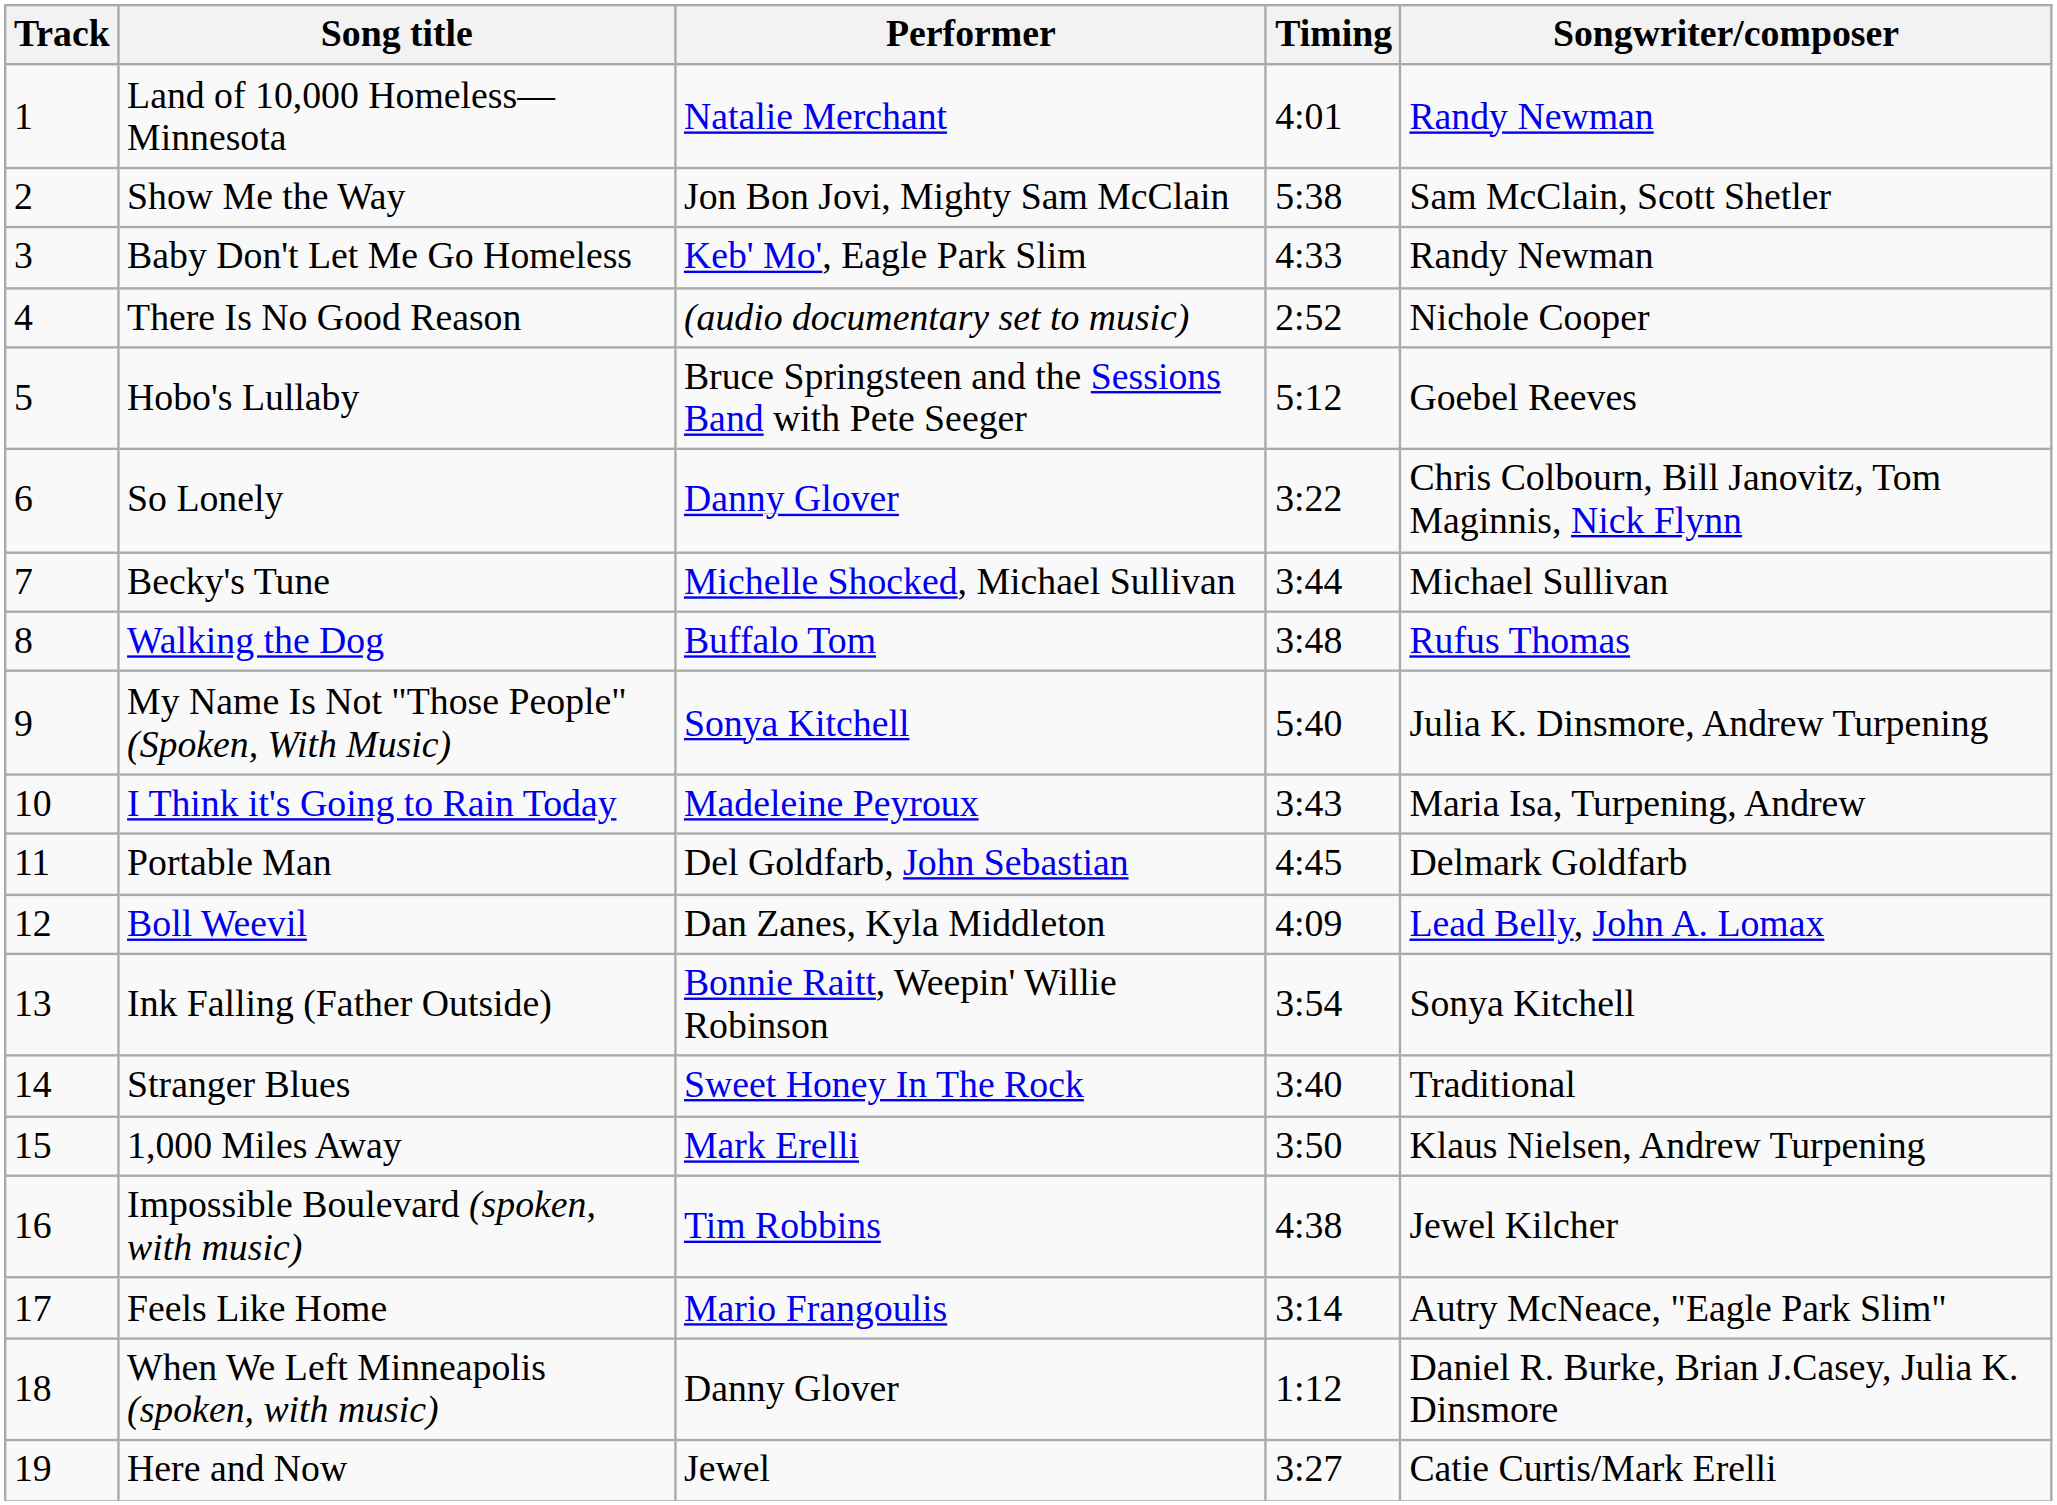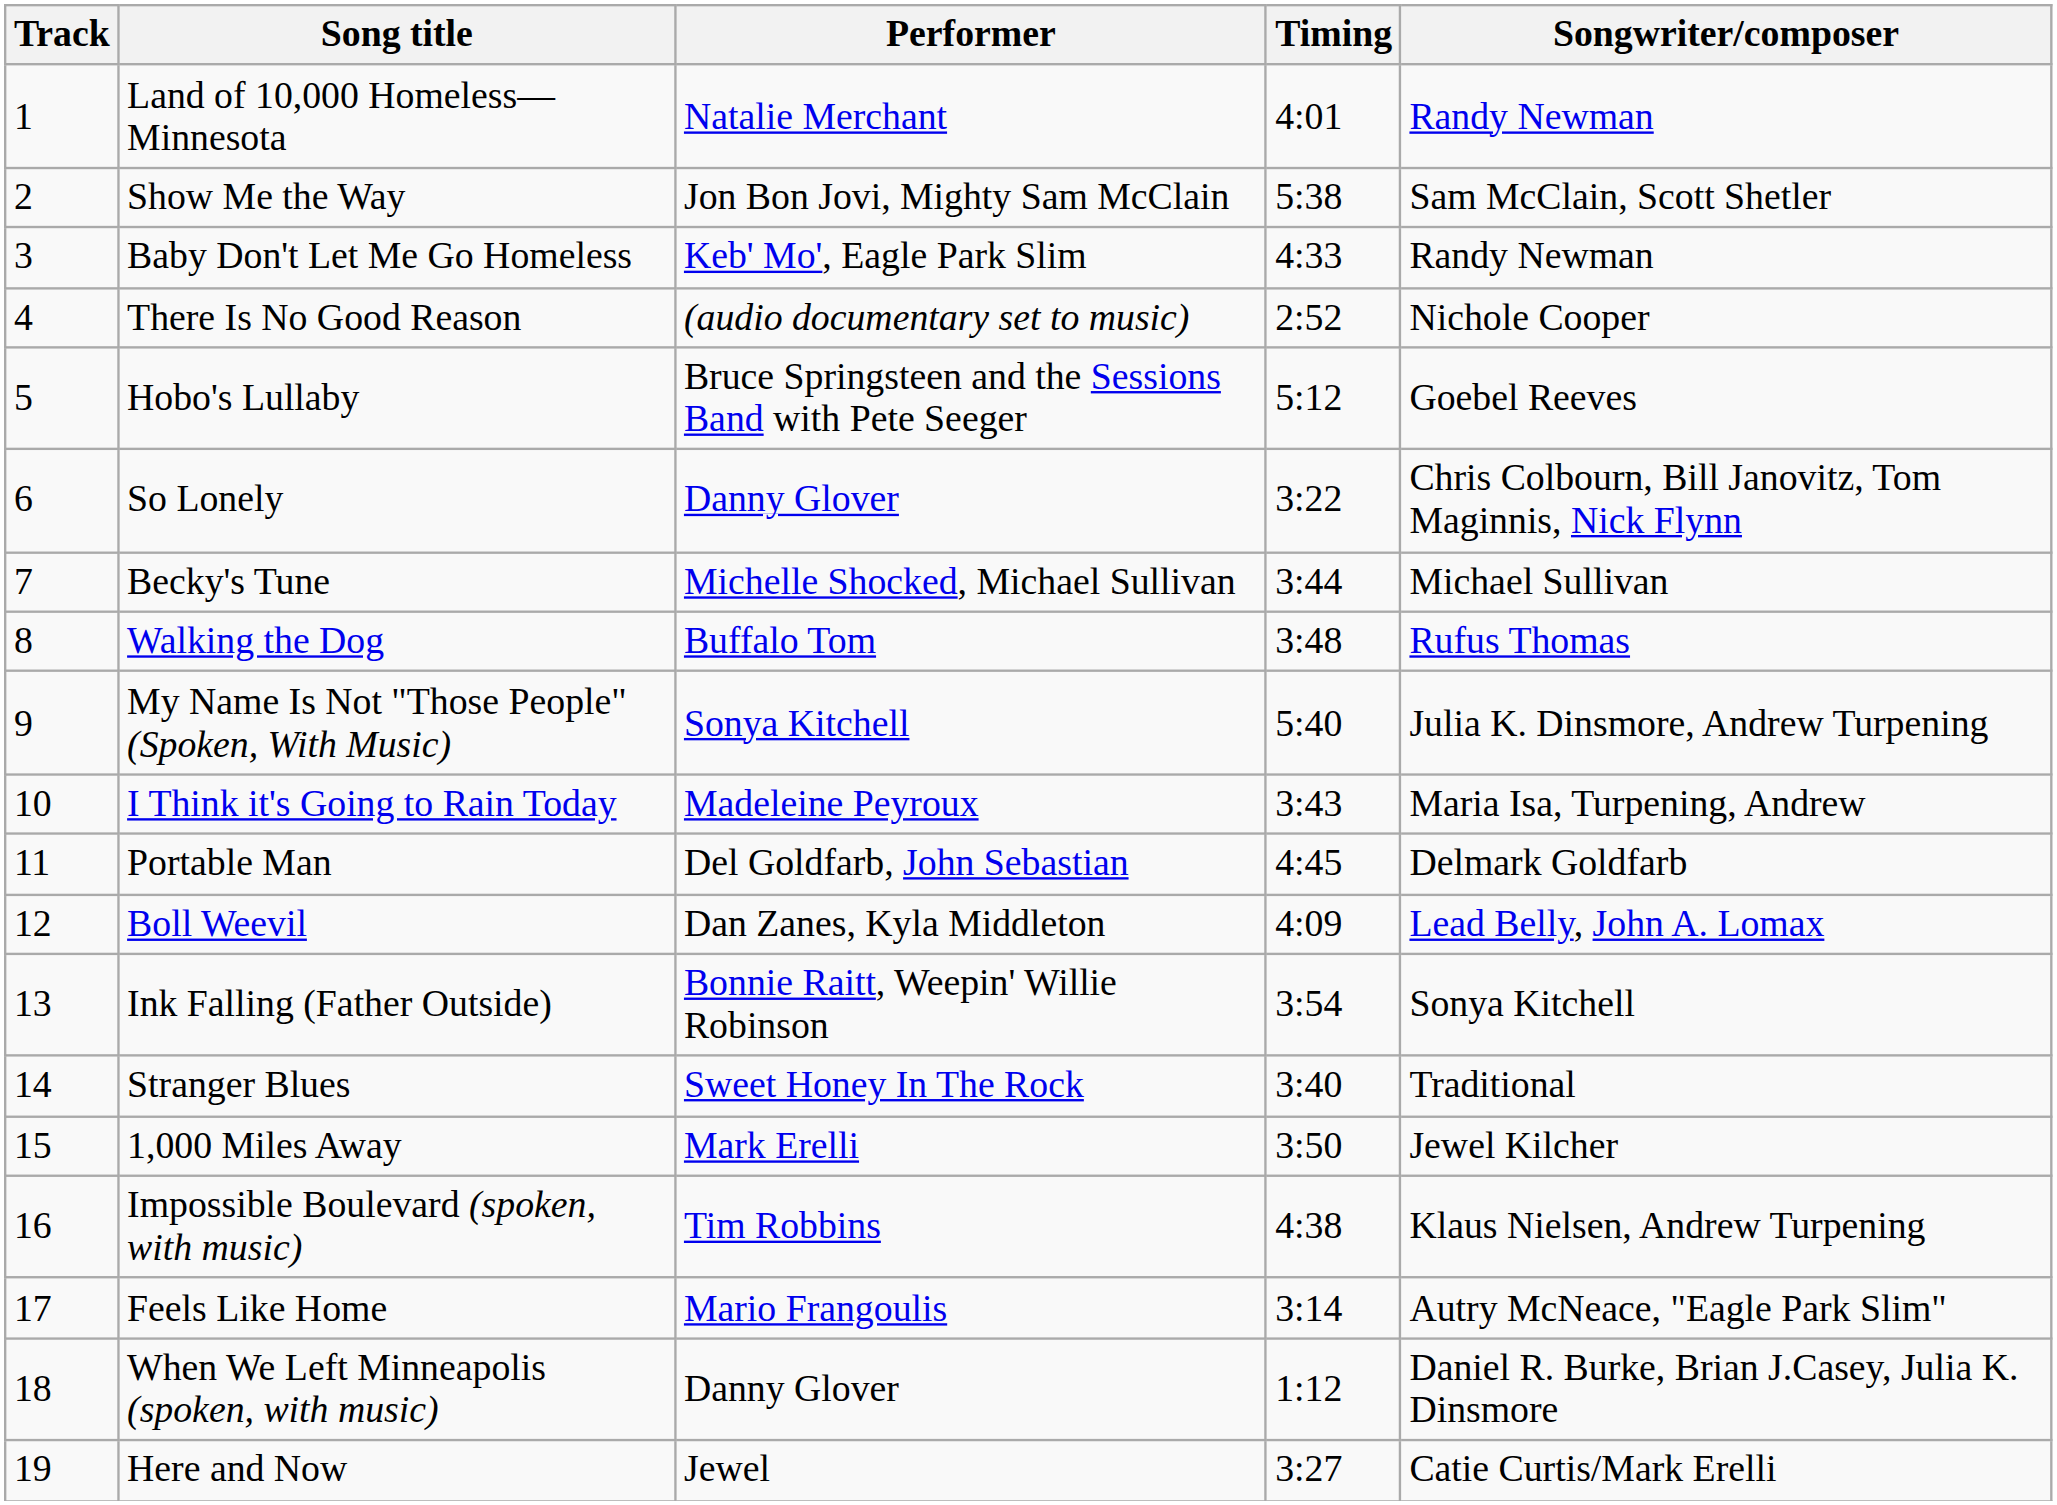 <table class="wikitable">
 <tr>
 <th>Track</th>
 <th>Song title</th>
 <th>Performer</th>
 <th>Timing</th>
 <th>Songwriter/composer</th>
 </tr>
 <tr>
 <td>1</td>
 <td>Land of 10,000 Homeless—Minnesota</td>
 <td><a href='#'>Natalie Merchant</a></td>
 <td>4:01</td>
 <td><a href='#'>Randy Newman</a></td>
 </tr>
 <tr>
 <td>2</td>
 <td>Show Me the Way</td>
 <td>Jon Bon Jovi, Mighty Sam McClain</td>
 <td>5:38</td>
 <td>Sam McClain, Scott Shetler</td>
 </tr>
 <tr>
 <td>3</td>
 <td>Baby Don't Let Me Go Homeless</td>
 <td><a href='#'>Keb' Mo'</a>, Eagle Park Slim</td>
 <td>4:33</td>
 <td>Randy Newman</td>
 </tr>
 <tr>
 <td>4</td>
 <td>There Is No Good Reason</td>
 <td><em>(audio documentary set to music)</em></td>
 <td>2:52</td>
 <td>Nichole Cooper</td>
 </tr>
 <tr>
 <td>5</td>
 <td>Hobo's Lullaby</td>
 <td>Bruce Springsteen and the <a href='#'>Sessions Band</a> with Pete Seeger</td>
 <td>5:12</td>
 <td>Goebel Reeves</td>
 </tr>
 <tr>
 <td>6</td>
 <td>So Lonely</td>
 <td><a href='#'>Danny Glover</a></td>
 <td>3:22</td>
 <td>Chris Colbourn, Bill Janovitz, Tom Maginnis, <a href='#'>Nick Flynn</a></td>
 </tr>
 <tr>
 <td>7</td>
 <td>Becky's Tune</td>
 <td><a href='#'>Michelle Shocked</a>, Michael Sullivan</td>
 <td>3:44</td>
 <td>Michael Sullivan</td>
 </tr>
 <tr>
 <td>8</td>
 <td><a href='#'>Walking the Dog</a></td>
 <td><a href='#'>Buffalo Tom</a></td>
 <td>3:48</td>
 <td><a href='#'>Rufus Thomas</a></td>
 </tr>
 <tr>
 <td>9</td>
 <td>My Name Is Not "Those People" <em>(Spoken, With Music)</em></td>
 <td><a href='#'>Sonya Kitchell</a></td>
 <td>5:40</td>
 <td>Julia K. Dinsmore, Andrew Turpening</td>
 </tr>
 <tr>
 <td>10</td>
 <td><a href='#'>I Think it's Going to Rain Today</a></td>
 <td><a href='#'>Madeleine Peyroux</a></td>
 <td>3:43</td>
 <td>Maria Isa, Turpening, Andrew</td>
 </tr>
 <tr>
 <td>11</td>
 <td>Portable Man</td>
 <td>Del Goldfarb, <a href='#'>John Sebastian</a></td>
 <td>4:45</td>
 <td>Delmark Goldfarb</td>
 </tr>
 <tr>
 <td>12</td>
 <td><a href='#'>Boll Weevil</a></td>
 <td>Dan Zanes, Kyla Middleton</td>
 <td>4:09</td>
 <td><a href='#'>Lead Belly</a>, <a href='#'>John A. Lomax</a></td>
 </tr>
 <tr>
 <td>13</td>
 <td>Ink Falling (Father Outside)</td>
 <td><a href='#'>Bonnie Raitt</a>, Weepin' Willie Robinson</td>
 <td>3:54</td>
 <td>Sonya Kitchell</td>
 </tr>
 <tr>
 <td>14</td>
 <td>Stranger Blues</td>
 <td><a href='#'>Sweet Honey In The Rock</a></td>
 <td>3:40</td>
 <td>Traditional</td>
 </tr>
 <tr>
 <td>15</td>
 <td>1,000 Miles Away</td>
 <td><a href='#'>Mark Erelli</a></td>
 <td>3:50</td>
-<td>Klaus Nielsen, Andrew Turpening</td>
+<td>Jewel Kilcher</td>
 </tr>
 <tr>
 <td>16</td>
 <td>Impossible Boulevard   <em>(spoken, with music)</em></td>
 <td><a href='#'>Tim Robbins</a></td>
 <td>4:38</td>
-<td>Jewel Kilcher</td>
+<td>Klaus Nielsen, Andrew Turpening</td>
 </tr>
 <tr>
 <td>17</td>
 <td>Feels Like Home</td>
 <td><a href='#'>Mario Frangoulis</a></td>
 <td>3:14</td>
 <td>Autry McNeace,  "Eagle Park Slim"</td>
 </tr>
 <tr>
 <td>18</td>
 <td>When We Left Minneapolis <em>(spoken, with music)</em></td>
 <td>Danny Glover</td>
 <td>1:12</td>
 <td>Daniel R. Burke, Brian J.Casey, Julia K. Dinsmore</td>
 </tr>
 <tr>
 <td>19</td>
 <td>Here and Now</td>
 <td>Jewel</td>
 <td>3:27</td>
 <td>Catie Curtis/Mark Erelli</td>
 </tr>
 </table>
